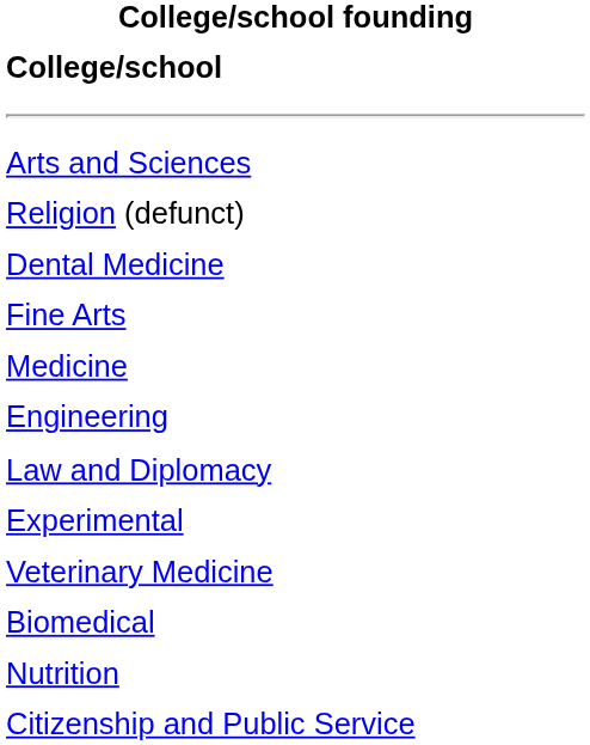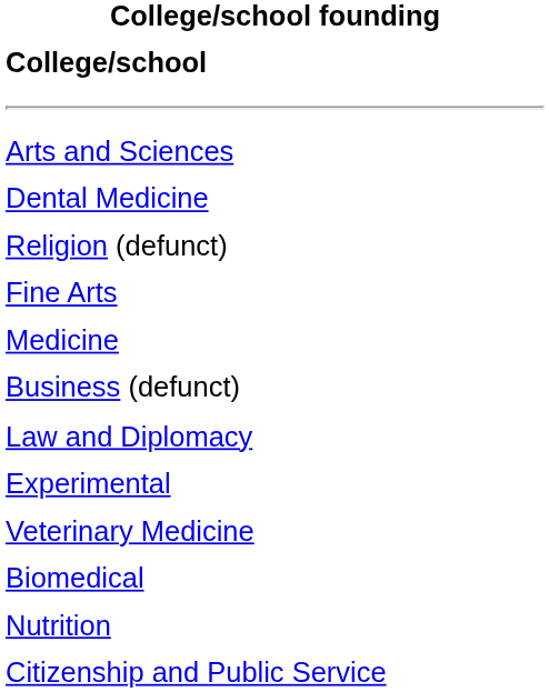 <table class="toccolours" style="float:right; margin-left:1em; font-size:90%; line-height:1.4em; width:280px;">
 <tr>
 <th colspan="2" style="text-align: center;"><strong>College/school founding</strong></th>
 </tr>
 <tr>
 <td><strong>College/school</strong></td>
 <td></td>
 </tr>
 <tr>
 <td colspan="2"><hr></td>
 </tr>
 <tr>
 <td><a href='#'>Arts and Sciences</a></td>
 <td></td>
 </tr>
 <tr>
-<td><a href='#'>Religion</a> (defunct)</td>
+<td><a href='#'>Dental Medicine</a></td>
 <td></td>
 </tr>
 <tr>
-<td><a href='#'>Dental Medicine</a></td>
+<td><a href='#'>Religion</a> (defunct)</td>
 <td></td>
 </tr>
 <tr>
 <td><a href='#'>Fine Arts</a></td>
 <td></td>
 </tr>
 <tr>
 <td><a href='#'>Medicine</a></td>
 <td></td>
 </tr>
 <tr>
-<td><a href='#'>Engineering</a></td>
+<td><a href='#'>Business</a> (defunct)</td>
 <td></td>
 </tr>
 <tr>
 <td><a href='#'>Law and Diplomacy</a></td>
 <td></td>
 </tr>
 <tr>
 <td><a href='#'>Experimental</a></td>
 <td></td>
 </tr>
 <tr>
 <td><a href='#'>Veterinary Medicine</a></td>
 <td></td>
 </tr>
 <tr>
 <td><a href='#'>Biomedical</a></td>
 <td></td>
 </tr>
 <tr>
 <td><a href='#'>Nutrition</a></td>
 <td></td>
 </tr>
 <tr>
 <td><a href='#'>Citizenship and Public Service</a></td>
 <td></td>
 </tr>
 </table>
